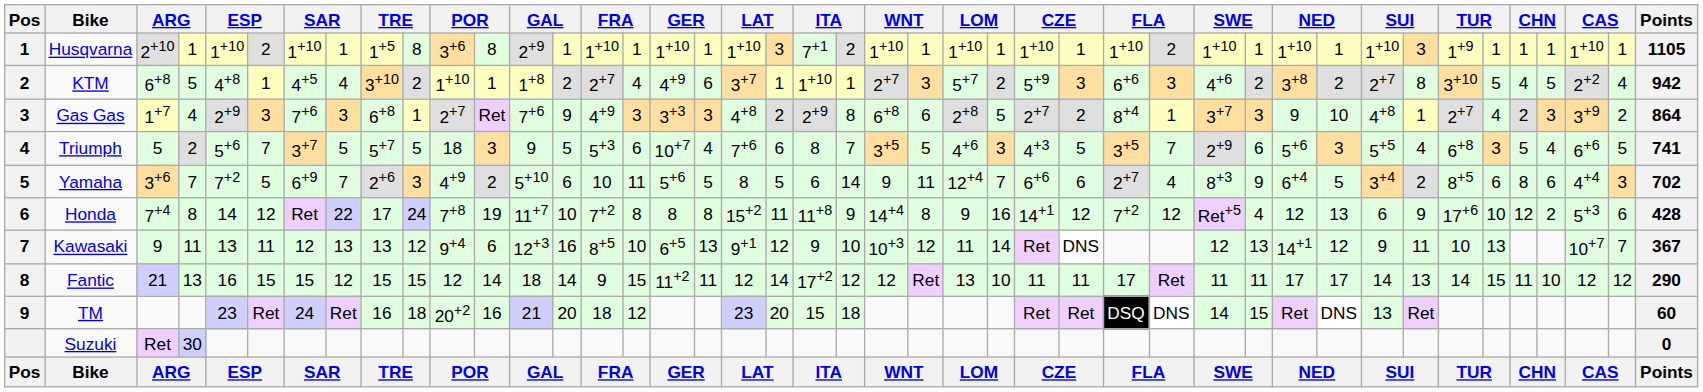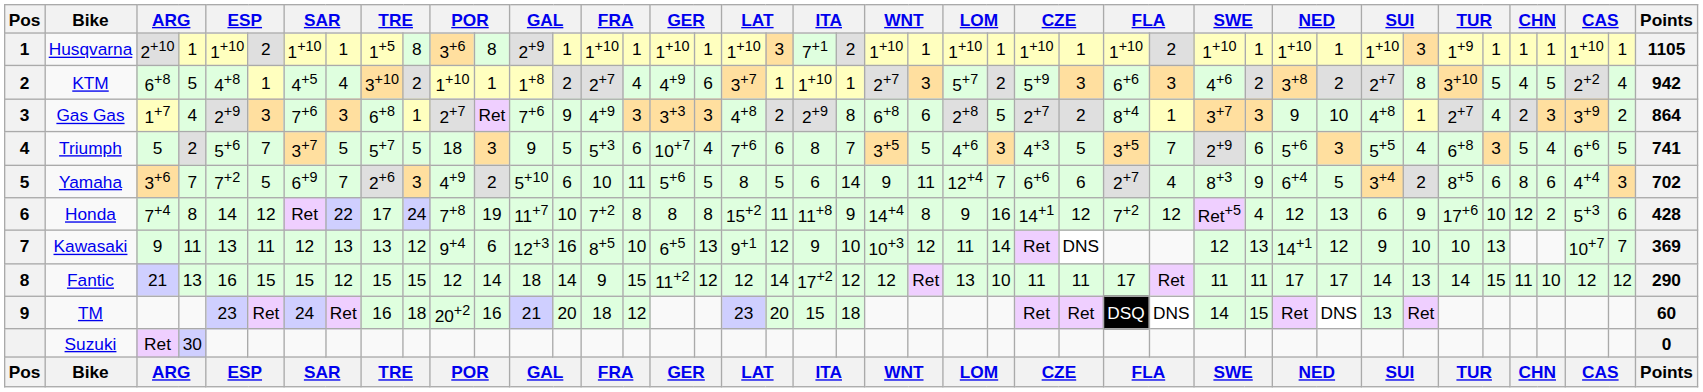 <table class="wikitable" style="font-size: 80%; text-align:center">
 <tr valign="top">
 <th valign="middle">Pos</th>
 <th valign="middle">Bike</th>
 <th colspan=2><a href='#'>ARG</a><br></th>
 <th colspan=2><a href='#'>ESP</a><br></th>
 <th colspan=2><a href='#'>SAR</a><br></th>
 <th colspan=2><a href='#'>TRE</a><br></th>
 <th colspan=2><a href='#'>POR</a><br></th>
 <th colspan=2><a href='#'>GAL</a><br></th>
 <th colspan=2><a href='#'>FRA</a><br></th>
 <th colspan=2><a href='#'>GER</a><br></th>
 <th colspan=2><a href='#'>LAT</a><br></th>
 <th colspan=2><a href='#'>ITA</a><br></th>
 <th colspan=2><a href='#'>WNT</a><br></th>
 <th colspan=2><a href='#'>LOM</a><br></th>
 <th colspan=2><a href='#'>CZE</a><br></th>
 <th colspan=2><a href='#'>FLA</a><br></th>
 <th colspan=2><a href='#'>SWE</a><br></th>
 <th colspan=2><a href='#'>NED</a><br></th>
 <th colspan=2><a href='#'>SUI</a><br></th>
 <th colspan=2><a href='#'>TUR</a><br></th>
 <th colspan=2><a href='#'>CHN</a><br></th>
 <th colspan=2><a href='#'>CAS</a><br></th>
 <th valign="middle">Points</th>
 </tr>
 <tr>
 <th>1</th>
 <td><a href='#'>Husqvarna</a></td>
 <td style="background:#dfdfdf;">2<sup>+10</sup></td>
 <td style="background:#ffffbf;">1</td>
 <td style="background:#ffffbf;">1<sup>+10</sup></td>
 <td style="background:#dfdfdf;">2</td>
 <td style="background:#ffffbf;">1<sup>+10</sup></td>
 <td style="background:#ffffbf;">1</td>
 <td style="background:#ffffbf;">1<sup>+5</sup></td>
 <td style="background:#dfffdf;">8</td>
 <td style="background:#ffdf9f;">3<sup>+6</sup></td>
 <td style="background:#dfffdf;">8</td>
 <td style="background:#dfdfdf;">2<sup>+9</sup></td>
 <td style="background:#ffffbf;">1</td>
 <td style="background:#ffffbf;">1<sup>+10</sup></td>
 <td style="background:#ffffbf;">1</td>
 <td style="background:#ffffbf;">1<sup>+10</sup></td>
 <td style="background:#ffffbf;">1</td>
 <td style="background:#ffffbf;">1<sup>+10</sup></td>
 <td style="background:#ffdf9f;">3</td>
 <td style="background:#dfffdf;">7<sup>+1</sup></td>
 <td style="background:#dfdfdf;">2</td>
 <td style="background:#ffffbf;">1<sup>+10</sup></td>
 <td style="background:#ffffbf;">1</td>
 <td style="background:#ffffbf;">1<sup>+10</sup></td>
 <td style="background:#ffffbf;">1</td>
 <td style="background:#ffffbf;">1<sup>+10</sup></td>
 <td style="background:#ffffbf;">1</td>
 <td style="background:#ffffbf;">1<sup>+10</sup></td>
 <td style="background:#dfdfdf;">2</td>
 <td style="background:#ffffbf;">1<sup>+10</sup></td>
 <td style="background:#ffffbf;">1</td>
 <td style="background:#ffffbf;">1<sup>+10</sup></td>
 <td style="background:#ffffbf;">1</td>
 <td style="background:#ffffbf;">1<sup>+10</sup></td>
 <td style="background:#ffdf9f;">3</td>
 <td style="background:#ffffbf;">1<sup>+9</sup></td>
 <td style="background:#ffffbf;">1</td>
 <td style="background:#ffffbf;">1</td>
 <td style="background:#ffffbf;">1</td>
 <td style="background:#ffffbf;">1<sup>+10</sup></td>
 <td style="background:#ffffbf;">1</td>
 <th>1105</th>
 </tr>
 <tr>
 <th>2</th>
 <td><a href='#'>KTM</a></td>
 <td style="background:#dfffdf;">6<sup>+8</sup></td>
 <td style="background:#dfffdf;">5</td>
 <td style="background:#dfffdf;">4<sup>+8</sup></td>
 <td style="background:#ffffbf;">1</td>
 <td style="background:#dfffdf;">4<sup>+5</sup></td>
 <td style="background:#dfffdf;">4</td>
 <td style="background:#ffdf9f;">3<sup>+10</sup></td>
 <td style="background:#dfdfdf;">2</td>
 <td style="background:#ffffbf;">1<sup>+10</sup></td>
 <td style="background:#ffffbf;">1</td>
 <td style="background:#ffffbf;">1<sup>+8</sup></td>
 <td style="background:#dfdfdf;">2</td>
 <td style="background:#dfdfdf;">2<sup>+7</sup></td>
 <td style="background:#dfffdf;">4</td>
 <td style="background:#dfffdf;">4<sup>+9</sup></td>
 <td style="background:#dfffdf;">6</td>
 <td style="background:#ffdf9f;">3<sup>+7</sup></td>
 <td style="background:#ffffbf;">1</td>
 <td style="background:#ffffbf;">1<sup>+10</sup></td>
 <td style="background:#ffffbf;">1</td>
 <td style="background:#dfdfdf;">2<sup>+7</sup></td>
 <td style="background:#ffdf9f;">3</td>
 <td style="background:#dfffdf;">5<sup>+7</sup></td>
 <td style="background:#dfdfdf;">2</td>
 <td style="background:#dfffdf;">5<sup>+9</sup></td>
 <td style="background:#ffdf9f;">3</td>
 <td style="background:#dfffdf;">6<sup>+6</sup></td>
 <td style="background:#ffdf9f;">3</td>
 <td style="background:#dfffdf;">4<sup>+6</sup></td>
 <td style="background:#dfdfdf;">2</td>
 <td style="background:#ffdf9f;">3<sup>+8</sup></td>
 <td style="background:#dfdfdf;">2</td>
 <td style="background:#dfdfdf;">2<sup>+7</sup></td>
 <td style="background:#dfffdf;">8</td>
 <td style="background:#ffdf9f;">3<sup>+10</sup></td>
 <td style="background:#dfffdf;">5</td>
 <td style="background:#dfffdf;">4</td>
 <td style="background:#dfffdf;">5</td>
 <td style="background:#dfdfdf;">2<sup>+2</sup></td>
 <td style="background:#dfffdf;">4</td>
 <th>942</th>
 </tr>
 <tr>
 <th>3</th>
 <td><a href='#'>Gas Gas</a></td>
 <td style="background:#ffffbf;">1<sup>+7</sup></td>
 <td style="background:#dfffdf;">4</td>
 <td style="background:#dfdfdf;">2<sup>+9</sup></td>
 <td style="background:#ffdf9f;">3</td>
 <td style="background:#dfffdf;">7<sup>+6</sup></td>
 <td style="background:#ffdf9f;">3</td>
 <td style="background:#dfffdf;">6<sup>+8</sup></td>
 <td style="background:#ffffbf;">1</td>
 <td style="background:#dfdfdf;">2<sup>+7</sup></td>
 <td style="background:#efcfff;">Ret</td>
 <td style="background:#dfffdf;">7<sup>+6</sup></td>
 <td style="background:#dfffdf;">9</td>
 <td style="background:#dfffdf;">4<sup>+9</sup></td>
 <td style="background:#ffdf9f;">3</td>
 <td style="background:#ffdf9f;">3<sup>+3</sup></td>
 <td style="background:#ffdf9f;">3</td>
 <td style="background:#dfffdf;">4<sup>+8</sup></td>
 <td style="background:#dfdfdf;">2</td>
 <td style="background:#dfdfdf;">2<sup>+9</sup></td>
 <td style="background:#dfffdf;">8</td>
 <td style="background:#dfffdf;">6<sup>+8</sup></td>
 <td style="background:#dfffdf;">6</td>
 <td style="background:#dfdfdf;">2<sup>+8</sup></td>
 <td style="background:#dfffdf;">5</td>
 <td style="background:#dfdfdf;">2<sup>+7</sup></td>
 <td style="background:#dfdfdf;">2</td>
 <td style="background:#dfffdf;">8<sup>+4</sup></td>
 <td style="background:#ffffbf;">1</td>
 <td style="background:#ffdf9f;">3<sup>+7</sup></td>
 <td style="background:#ffdf9f;">3</td>
 <td style="background:#dfffdf;">9</td>
 <td style="background:#dfffdf;">10</td>
 <td style="background:#dfffdf;">4<sup>+8</sup></td>
 <td style="background:#ffffbf;">1</td>
 <td style="background:#dfdfdf;">2<sup>+7</sup></td>
 <td style="background:#dfffdf;">4</td>
 <td style="background:#dfdfdf;">2</td>
 <td style="background:#ffdf9f;">3</td>
 <td style="background:#ffdf9f;">3<sup>+9</sup></td>
 <td style="background:#dfffdf;">2</td>
 <th>864</th>
 </tr>
 <tr>
 <th>4</th>
 <td><a href='#'>Triumph</a></td>
 <td style="background:#dfffdf;">5</td>
 <td style="background:#dfdfdf;">2</td>
 <td style="background:#dfffdf;">5<sup>+6</sup></td>
 <td style="background:#dfffdf;">7</td>
 <td style="background:#ffdf9f;">3<sup>+7</sup></td>
 <td style="background:#dfffdf;">5</td>
 <td style="background:#dfffdf;">5<sup>+7</sup></td>
 <td style="background:#dfffdf;">5</td>
 <td style="background:#dfffdf;">18</td>
 <td style="background:#ffdf9f;">3</td>
 <td style="background:#dfffdf;">9</td>
 <td style="background:#dfffdf;">5</td>
 <td style="background:#dfffdf;">5<sup>+3</sup></td>
 <td style="background:#dfffdf;">6</td>
 <td style="background:#dfffdf;">10<sup>+7</sup></td>
 <td style="background:#dfffdf;">4</td>
 <td style="background:#dfffdf;">7<sup>+6</sup></td>
 <td style="background:#dfffdf;">6</td>
 <td style="background:#dfffdf;">8</td>
 <td style="background:#dfffdf;">7</td>
 <td style="background:#ffdf9f;">3<sup>+5</sup></td>
 <td style="background:#dfffdf;">5</td>
 <td style="background:#dfffdf;">4<sup>+6</sup></td>
 <td style="background:#ffdf9f;">3</td>
 <td style="background:#dfffdf;">4<sup>+3</sup></td>
 <td style="background:#dfffdf;">5</td>
 <td style="background:#ffdf9f;">3<sup>+5</sup></td>
 <td style="background:#dfffdf;">7</td>
 <td style="background:#dfdfdf;">2<sup>+9</sup></td>
 <td style="background:#dfffdf;">6</td>
 <td style="background:#dfffdf;">5<sup>+6</sup></td>
 <td style="background:#ffdf9f;">3</td>
 <td style="background:#dfffdf;">5<sup>+5</sup></td>
 <td style="background:#dfffdf;">4</td>
 <td style="background:#dfffdf;">6<sup>+8</sup></td>
 <td style="background:#ffdf9f;">3</td>
 <td style="background:#dfffdf;">5</td>
 <td style="background:#dfffdf;">4</td>
 <td style="background:#dfffdf;">6<sup>+6</sup></td>
 <td style="background:#dfffdf;">5</td>
 <th>741</th>
 </tr>
 <tr>
 <th>5</th>
 <td><a href='#'>Yamaha</a></td>
 <td style="background:#ffdf9f;">3<sup>+6</sup></td>
 <td style="background:#dfffdf;">7</td>
 <td style="background:#dfffdf;">7<sup>+2</sup></td>
 <td style="background:#dfffdf;">5</td>
 <td style="background:#dfffdf;">6<sup>+9</sup></td>
 <td style="background:#dfffdf;">7</td>
 <td style="background:#dfdfdf;">2<sup>+6</sup></td>
 <td style="background:#ffdf9f;">3</td>
 <td style="background:#dfffdf;">4<sup>+9</sup></td>
 <td style="background:#dfdfdf;">2</td>
 <td style="background:#dfffdf;">5<sup>+10</sup></td>
 <td style="background:#dfffdf;">6</td>
 <td style="background:#dfffdf;">10</td>
 <td style="background:#dfffdf;">11</td>
 <td style="background:#dfffdf;">5<sup>+6</sup></td>
 <td style="background:#dfffdf;">5</td>
 <td style="background:#dfffdf;">8</td>
 <td style="background:#dfffdf;">5</td>
 <td style="background:#dfffdf;">6</td>
 <td style="background:#dfffdf;">14</td>
 <td style="background:#dfffdf;">9</td>
 <td style="background:#dfffdf;">11</td>
 <td style="background:#dfffdf;">12<sup>+4</sup></td>
 <td style="background:#dfffdf;">7</td>
 <td style="background:#dfffdf;">6<sup>+6</sup></td>
 <td style="background:#dfffdf;">6</td>
 <td style="background:#dfdfdf;">2<sup>+7</sup></td>
 <td style="background:#dfffdf;">4</td>
 <td style="background:#dfffdf;">8<sup>+3</sup></td>
 <td style="background:#dfffdf;">9</td>
 <td style="background:#dfffdf;">6<sup>+4</sup></td>
 <td style="background:#dfffdf;">5</td>
 <td style="background:#ffdf9f;">3<sup>+4</sup></td>
 <td style="background:#dfdfdf;">2</td>
 <td style="background:#dfffdf;">8<sup>+5</sup></td>
 <td style="background:#dfffdf;">6</td>
 <td style="background:#dfffdf;">8</td>
 <td style="background:#dfffdf;">6</td>
 <td style="background:#dfffdf;">4<sup>+4</sup></td>
 <td style="background:#ffdf9f;">3</td>
 <th>702</th>
 </tr>
 <tr>
 <th>6</th>
 <td><a href='#'>Honda</a></td>
 <td style="background:#dfffdf;">7<sup>+4</sup></td>
 <td style="background:#dfffdf;">8</td>
 <td style="background:#dfffdf;">14</td>
 <td style="background:#dfffdf;">12</td>
 <td style="background:#efcfff;">Ret</td>
 <td style="background:#cfcfff;">22</td>
 <td style="background:#dfffdf;">17</td>
 <td style="background:#cfcfff;">24</td>
 <td style="background:#dfffdf;">7<sup>+8</sup></td>
 <td style="background:#dfffdf;">19</td>
 <td style="background:#dfffdf;">11<sup>+7</sup></td>
 <td style="background:#dfffdf;">10</td>
 <td style="background:#dfffdf;">7<sup>+2</sup></td>
 <td style="background:#dfffdf;">8</td>
 <td style="background:#dfffdf;">8</td>
 <td style="background:#dfffdf;">8</td>
 <td style="background:#dfffdf;">15<sup>+2</sup></td>
 <td style="background:#dfffdf;">11</td>
 <td style="background:#dfffdf;">11<sup>+8</sup></td>
 <td style="background:#dfffdf;">9</td>
 <td style="background:#dfffdf;">14<sup>+4</sup></td>
 <td style="background:#dfffdf;">8</td>
 <td style="background:#dfffdf;">9</td>
 <td style="background:#dfffdf;">16</td>
 <td style="background:#dfffdf;">14<sup>+1</sup></td>
 <td style="background:#dfffdf;">12</td>
 <td style="background:#dfffdf;">7<sup>+2</sup></td>
 <td style="background:#dfffdf;">12</td>
 <td style="background:#efcfff;">Ret<sup>+5</sup></td>
 <td style="background:#dfffdf;">4</td>
 <td style="background:#dfffdf;">12</td>
 <td style="background:#dfffdf;">13</td>
 <td style="background:#dfffdf;">6</td>
 <td style="background:#dfffdf;">9</td>
 <td style="background:#dfffdf;">17<sup>+6</sup></td>
 <td style="background:#dfffdf;">10</td>
 <td style="background:#dfffdf;">12</td>
 <td style="background:#dfffdf;">2</td>
 <td style="background:#dfffdf;">5<sup>+3</sup></td>
 <td style="background:#dfffdf;">6</td>
 <th>428</th>
 </tr>
 <tr>
 <th>7</th>
 <td><a href='#'>Kawasaki</a></td>
 <td style="background:#dfffdf;">9</td>
 <td style="background:#dfffdf;">11</td>
 <td style="background:#dfffdf;">13</td>
 <td style="background:#dfffdf;">11</td>
 <td style="background:#dfffdf;">12</td>
 <td style="background:#dfffdf;">13</td>
 <td style="background:#dfffdf;">13</td>
 <td style="background:#dfffdf;">12</td>
 <td style="background:#dfffdf;">9<sup>+4</sup></td>
 <td style="background:#dfffdf;">6</td>
 <td style="background:#dfffdf;">12<sup>+3</sup></td>
 <td style="background:#dfffdf;">16</td>
 <td style="background:#dfffdf;">8<sup>+5</sup></td>
 <td style="background:#dfffdf;">10</td>
 <td style="background:#dfffdf;">6<sup>+5</sup></td>
 <td style="background:#dfffdf;">13</td>
 <td style="background:#dfffdf;">9<sup>+1</sup></td>
 <td style="background:#dfffdf;">12</td>
 <td style="background:#dfffdf;">9</td>
 <td style="background:#dfffdf;">10</td>
 <td style="background:#dfffdf;">10<sup>+3</sup></td>
 <td style="background:#dfffdf;">12</td>
 <td style="background:#dfffdf;">11</td>
 <td style="background:#dfffdf;">14</td>
 <td style="background:#efcfff;">Ret</td>
 <td style="background:#ffffff;">DNS</td>
 <td></td>
 <td></td>
 <td style="background:#dfffdf;">12</td>
 <td style="background:#dfffdf;">13</td>
 <td style="background:#dfffdf;">14<sup>+1</sup></td>
 <td style="background:#dfffdf;">12</td>
 <td style="background:#dfffdf;">9</td>
-<td style="background:#dfffdf;">11</td>
+<td style="background:#dfffdf;">10</td>
 <td style="background:#dfffdf;">10</td>
 <td style="background:#dfffdf;">13</td>
 <td></td>
 <td></td>
 <td style="background:#dfffdf;">10<sup>+7</sup></td>
 <td style="background:#dfffdf;">7</td>
-<th>367</th>
+<th>369</th>
 </tr>
 <tr>
 <th>8</th>
 <td><a href='#'>Fantic</a></td>
 <td style="background:#cfcfff;">21</td>
 <td style="background:#dfffdf;">13</td>
 <td style="background:#dfffdf;">16</td>
 <td style="background:#dfffdf;">15</td>
 <td style="background:#dfffdf;">15</td>
 <td style="background:#dfffdf;">12</td>
 <td style="background:#dfffdf;">15</td>
 <td style="background:#dfffdf;">15</td>
 <td style="background:#dfffdf;">12</td>
 <td style="background:#dfffdf;">14</td>
 <td style="background:#dfffdf;">18</td>
 <td style="background:#dfffdf;">14</td>
 <td style="background:#dfffdf;">9</td>
 <td style="background:#dfffdf;">15</td>
 <td style="background:#dfffdf;">11<sup>+2</sup></td>
-<td style="background:#dfffdf;">11</td>
+<td style="background:#dfffdf;">12</td>
 <td style="background:#dfffdf;">12</td>
 <td style="background:#dfffdf;">14</td>
 <td style="background:#dfffdf;">17<sup>+2</sup></td>
 <td style="background:#dfffdf;">12</td>
 <td style="background:#dfffdf;">12</td>
 <td style="background:#efcfff;">Ret</td>
 <td style="background:#dfffdf;">13</td>
 <td style="background:#dfffdf;">10</td>
 <td style="background:#dfffdf;">11</td>
 <td style="background:#dfffdf;">11</td>
 <td style="background:#dfffdf;">17</td>
 <td style="background:#efcfff;">Ret</td>
 <td style="background:#dfffdf;">11</td>
 <td style="background:#dfffdf;">11</td>
 <td style="background:#dfffdf;">17</td>
 <td style="background:#dfffdf;">17</td>
 <td style="background:#dfffdf;">14</td>
 <td style="background:#dfffdf;">13</td>
 <td style="background:#dfffdf;">14</td>
 <td style="background:#dfffdf;">15</td>
 <td style="background:#dfffdf;">11</td>
 <td style="background:#dfffdf;">10</td>
 <td style="background:#dfffdf;">12</td>
 <td style="background:#dfffdf;">12</td>
 <th>290</th>
 </tr>
 <tr>
 <th>9</th>
 <td><a href='#'>TM</a></td>
 <td></td>
 <td></td>
 <td style="background:#cfcfff;">23</td>
 <td style="background:#efcfff;">Ret</td>
 <td style="background:#cfcfff;">24</td>
 <td style="background:#efcfff;">Ret</td>
 <td style="background:#dfffdf;">16</td>
 <td style="background:#dfffdf;">18</td>
 <td style="background:#dfffdf;">20<sup>+2</sup></td>
 <td style="background:#dfffdf;">16</td>
 <td style="background:#cfcfff;">21</td>
 <td style="background:#dfffdf;">20</td>
 <td style="background:#dfffdf;">18</td>
 <td style="background:#dfffdf;">12</td>
 <td></td>
 <td></td>
 <td style="background:#cfcfff;">23</td>
 <td style="background:#dfffdf;">20</td>
 <td style="background:#dfffdf;">15</td>
 <td style="background:#dfffdf;">18</td>
 <td></td>
 <td></td>
 <td></td>
 <td></td>
 <td style="background:#efcfff;">Ret</td>
 <td style="background:#efcfff;">Ret</td>
 <td style="background-color:#000000;color:white">DSQ</td>
 <td style="background:#ffffff;">DNS</td>
 <td style="background:#dfffdf;">14</td>
 <td style="background:#dfffdf;">15</td>
 <td style="background:#efcfff;">Ret</td>
 <td style="background:#ffffff;">DNS</td>
 <td style="background:#dfffdf;">13</td>
 <td style="background:#efcfff;">Ret</td>
 <td></td>
 <td></td>
 <td></td>
 <td></td>
 <td></td>
 <td></td>
 <th>60</th>
 </tr>
 <tr>
 <th></th>
 <td><a href='#'>Suzuki</a></td>
 <td style="background:#efcfff;">Ret</td>
 <td style="background:#cfcfff;">30</td>
 <td></td>
 <td></td>
 <td></td>
 <td></td>
 <td></td>
 <td></td>
 <td></td>
 <td></td>
 <td></td>
 <td></td>
 <td></td>
 <td></td>
 <td></td>
 <td></td>
 <td></td>
 <td></td>
 <td></td>
 <td></td>
 <td></td>
 <td></td>
 <td></td>
 <td></td>
 <td></td>
 <td></td>
 <td></td>
 <td></td>
 <td></td>
 <td></td>
 <td></td>
 <td></td>
 <td></td>
 <td></td>
 <td></td>
 <td></td>
 <td></td>
 <td></td>
 <td></td>
 <td></td>
 <th>0</th>
 </tr>
 <tr valign="top">
 <th valign="middle">Pos</th>
 <th valign="middle">Bike</th>
 <th colspan=2><a href='#'>ARG</a><br></th>
 <th colspan=2><a href='#'>ESP</a><br></th>
 <th colspan=2><a href='#'>SAR</a><br></th>
 <th colspan=2><a href='#'>TRE</a><br></th>
 <th colspan=2><a href='#'>POR</a><br></th>
 <th colspan=2><a href='#'>GAL</a><br></th>
 <th colspan=2><a href='#'>FRA</a><br></th>
 <th colspan=2><a href='#'>GER</a><br></th>
 <th colspan=2><a href='#'>LAT</a><br></th>
 <th colspan=2><a href='#'>ITA</a><br></th>
 <th colspan=2><a href='#'>WNT</a><br></th>
 <th colspan=2><a href='#'>LOM</a><br></th>
 <th colspan=2><a href='#'>CZE</a><br></th>
 <th colspan=2><a href='#'>FLA</a><br></th>
 <th colspan=2><a href='#'>SWE</a><br></th>
 <th colspan=2><a href='#'>NED</a><br></th>
 <th colspan=2><a href='#'>SUI</a><br></th>
 <th colspan=2><a href='#'>TUR</a><br></th>
 <th colspan=2><a href='#'>CHN</a><br></th>
 <th colspan=2><a href='#'>CAS</a><br></th>
 <th valign="middle">Points</th>
 </tr>
 </table>
